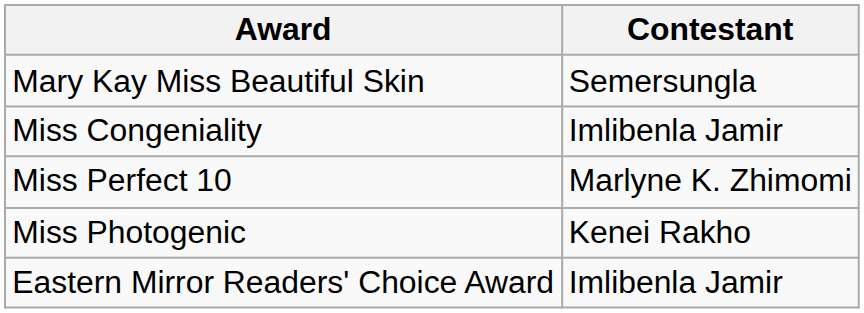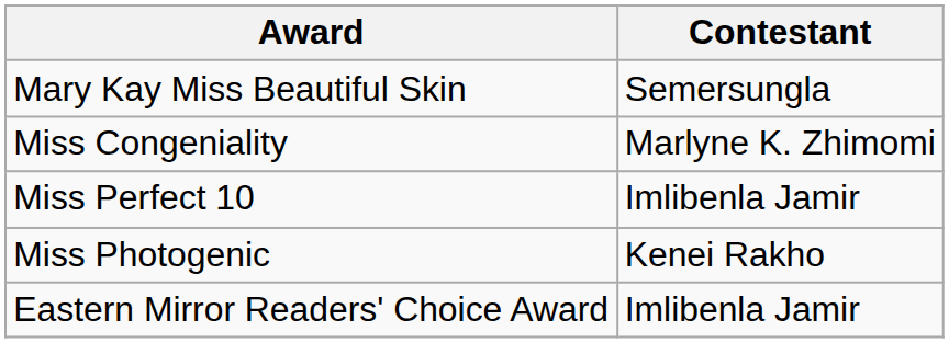 <table class="wikitable">
 <tr>
 <th>Award</th>
 <th>Contestant</th>
 </tr>
 <tr>
 <td>Mary Kay Miss Beautiful Skin</td>
 <td>Semersungla</td>
 </tr>
 <tr>
 <td>Miss Congeniality</td>
-<td>Imlibenla Jamir</td>
+<td>Marlyne K. Zhimomi</td>
 </tr>
 <tr>
 <td>Miss Perfect 10</td>
-<td>Marlyne K. Zhimomi</td>
+<td>Imlibenla Jamir</td>
 </tr>
 <tr>
 <td>Miss Photogenic</td>
 <td>Kenei Rakho</td>
 </tr>
 <tr>
 <td>Eastern Mirror Readers' Choice Award</td>
 <td>Imlibenla Jamir</td>
 </tr>
 </table>
